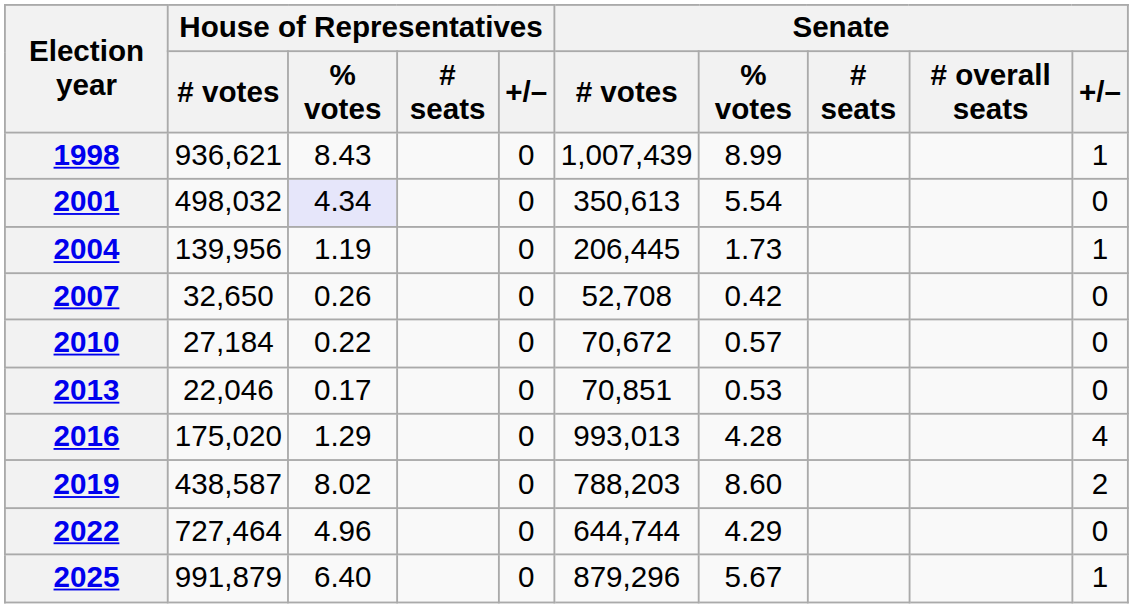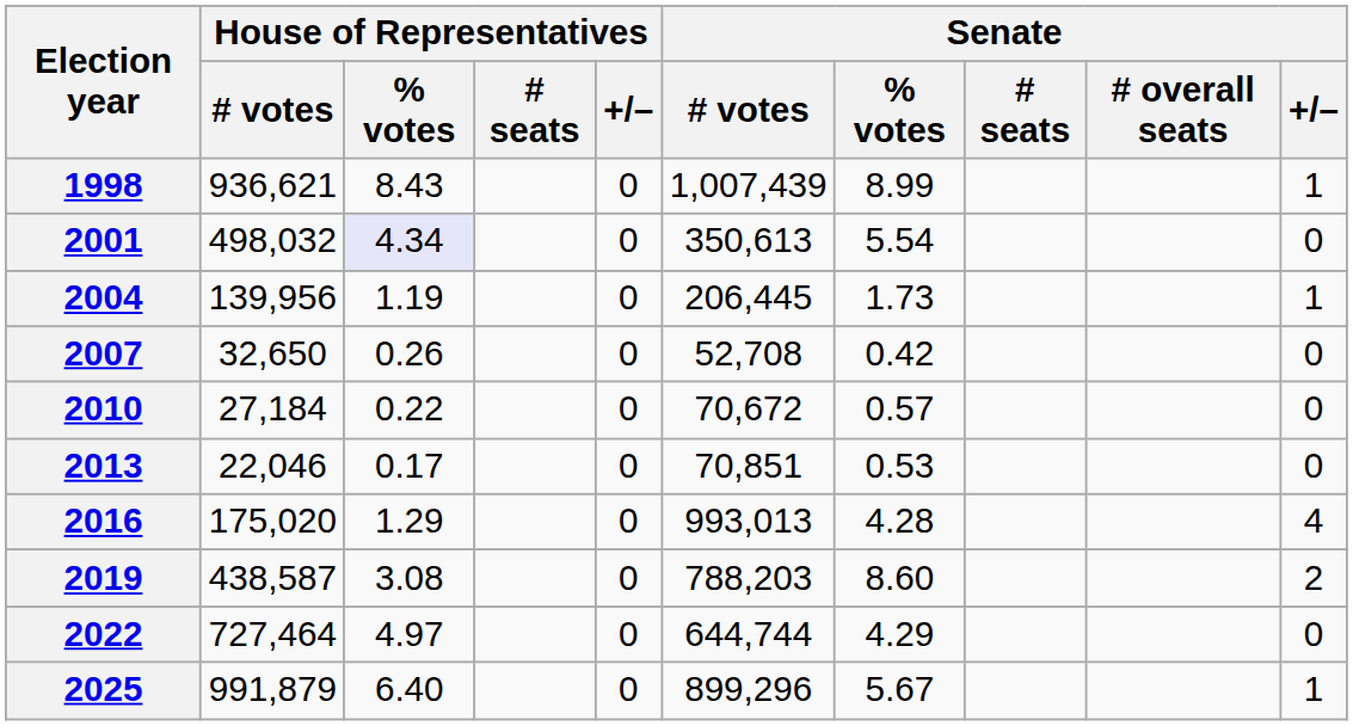 <table class="wikitable sortable" style="text-align:center">
 <tr>
 <th rowspan="2">Election year</th>
 <th colspan="4">House of Representatives</th>
 <th colspan="5">Senate</th>
 </tr>
 <tr>
 <th># votes</th>
 <th>% votes</th>
 <th># seats</th>
 <th>+/–</th>
 <th># votes</th>
 <th>% votes</th>
 <th># seats</th>
 <th># overall seats</th>
 <th>+/–</th>
 </tr>
 <tr>
 <th><a href='#'>1998</a></th>
 <td>936,621</td>
 <td> 8.43</td>
 <td></td>
 <td> 0</td>
 <td>1,007,439</td>
 <td> 8.99</td>
 <td></td>
 <td></td>
 <td> 1</td>
 </tr>
 <tr>
 <th><a href='#'>2001</a></th>
 <td>498,032</td>
 <td style="background: lavender;"> 4.34</td>
 <td></td>
 <td> 0</td>
 <td>350,613</td>
 <td> 5.54</td>
 <td></td>
 <td></td>
 <td> 0</td>
 </tr>
 <tr>
 <th><a href='#'>2004</a></th>
 <td>139,956</td>
 <td> 1.19</td>
 <td></td>
 <td> 0</td>
 <td>206,445</td>
 <td> 1.73</td>
 <td></td>
 <td></td>
 <td> 1</td>
 </tr>
 <tr>
 <th><a href='#'>2007</a></th>
 <td>32,650</td>
 <td> 0.26</td>
 <td></td>
 <td> 0</td>
 <td>52,708</td>
 <td> 0.42</td>
 <td></td>
 <td></td>
 <td> 0</td>
 </tr>
 <tr>
 <th><a href='#'>2010</a></th>
 <td>27,184</td>
 <td> 0.22</td>
 <td></td>
 <td> 0</td>
 <td>70,672</td>
 <td> 0.57</td>
 <td></td>
 <td></td>
 <td> 0</td>
 </tr>
 <tr>
 <th><a href='#'>2013</a></th>
 <td>22,046</td>
 <td> 0.17</td>
 <td></td>
 <td> 0</td>
 <td>70,851</td>
 <td> 0.53</td>
 <td></td>
 <td></td>
 <td> 0</td>
 </tr>
 <tr>
 <th><a href='#'>2016</a><br></th>
 <td>175,020</td>
 <td> 1.29</td>
 <td></td>
 <td> 0</td>
 <td>993,013</td>
 <td> 4.28</td>
 <td></td>
 <td></td>
 <td> 4</td>
 </tr>
 <tr>
 <th><a href='#'>2019</a></th>
 <td>438,587</td>
-<td> 8.02</td>
+<td> 3.08</td>
 <td></td>
 <td> 0</td>
 <td>788,203</td>
 <td> 8.60</td>
 <td></td>
 <td></td>
 <td> 2</td>
 </tr>
 <tr>
 <th><a href='#'>2022</a></th>
 <td>727,464</td>
-<td> 4.96</td>
+<td> 4.97</td>
 <td></td>
 <td> 0</td>
 <td>644,744</td>
 <td> 4.29</td>
 <td></td>
 <td></td>
 <td> 0</td>
 </tr>
 <tr>
 <th><a href='#'>2025</a></th>
 <td>991,879</td>
 <td> 6.40</td>
 <td></td>
 <td> 0</td>
-<td>879,296</td>
+<td>899,296</td>
 <td> 5.67</td>
 <td></td>
 <td></td>
 <td> 1</td>
 </tr>
 </table>
